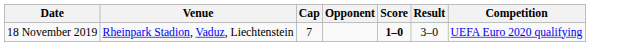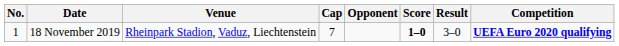 <table class="wikitable sortable">
 <tr>
+<th scope=col>No.</th>
 <th scope=col>Date</th>
 <th scope=col>Venue</th>
 <th scope=col>Cap</th>
 <th scope=col>Opponent</th>
 <th scope=col>Score</th>
 <th scope=col>Result</th>
 <th scope=col>Competition</th>
 </tr>
 <tr>
+<td align=center>1</td>
 <td>18 November 2019</td>
 <td><a href='#'>Rheinpark Stadion</a>, <a href='#'>Vaduz</a>, Liechtenstein</td>
 <td align=center>7</td>
 <td></td>
 <td align=center><strong>1–0</strong></td>
 <td align=center>3–0</td>
-<td><a href='#'>UEFA Euro 2020 qualifying</a></td>
+<td><strong><a href='#'>UEFA Euro 2020 qualifying</a></strong></td>
 </tr>
 </table>
